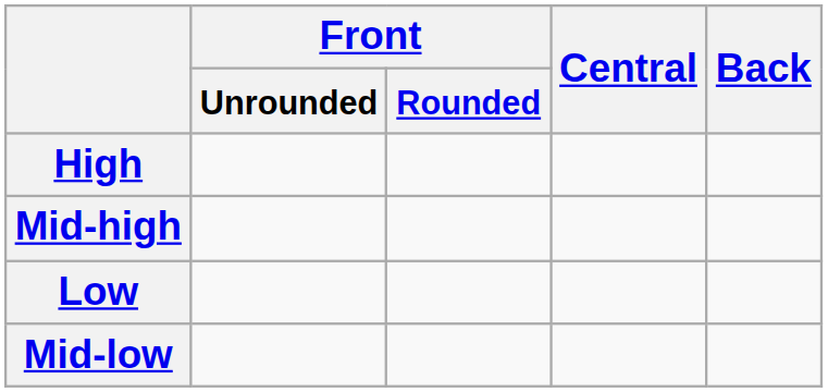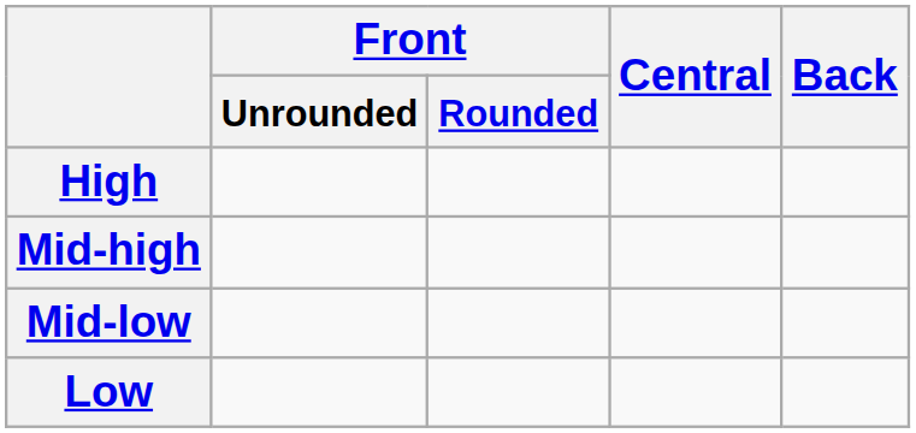 <table class="wikitable" style="text-align:center">
 <tr>
 <th rowspan="2"></th>
 <th colspan="2"><a href='#'>Front</a></th>
 <th rowspan="2"><a href='#'>Central</a></th>
 <th rowspan="2"><a href='#'>Back</a></th>
 </tr>
 <tr>
 <th><small>Unrounded</small></th>
 <th><small><a href='#'>Rounded</a></small></th>
 </tr>
 <tr>
 <th><a href='#'>High</a></th>
 <td> </td>
 <td></td>
 <td> </td>
 <td> </td>
 </tr>
 <tr>
 <th><a href='#'>Mid-high</a></th>
 <td> </td>
 <td></td>
 <td></td>
 <td> </td>
 </tr>
 <tr>
+<th><a href='#'>Mid-low</a></th>
+<td> </td>
+<td></td>
+<td></td>
+<td></td>
+</tr>
+<tr>
 <th><a href='#'>Low</a></th>
 <td> </td>
 <td></td>
 <td> </td>
 <td> </td>
 </tr>
-<tr>
-<th><a href='#'>Mid-low</a></th>
-<td> </td>
-<td></td>
-<td></td>
-<td></td>
-</tr>
 </table>
